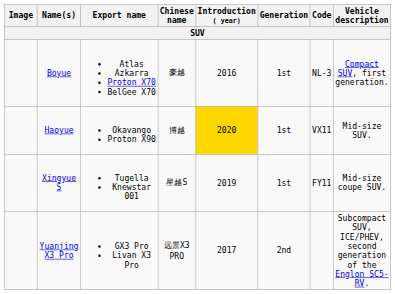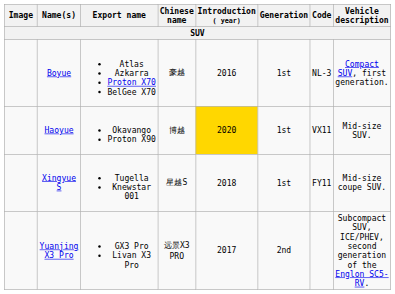 <table class="wikitable" style="text-align: center; width: 100%">
 <tr>
 <th class="unsortable" width="15%">Image</th>
 <th class="unsortable" width="12%">Name(s)</th>
 <th>Export name</th>
 <th>Chinese name</th>
 <th width="9%">Introduction<br><small>( year)</small></th>
 <th>Generation</th>
 <th class="unsortable">Code</th>
 <th class="unsortable">Vehicle description</th>
 </tr>
 <tr>
 <th colspan="8">SUV</th>
 </tr>
 <tr>
 <td></td>
 <td><a href='#'>Boyue</a></td>
 <td><br><ul><li>Atlas</li><li>Azkarra</li><li><a href='#'>Proton X70</a></li><li>BelGee X70</li></ul></td>
 <td>豪越</td>
 <td>2016</td>
 <td>1st</td>
 <td>NL-3</td>
 <td><a href='#'>Compact SUV</a>, first generation.</td>
 </tr>
 <tr>
 <td></td>
 <td><a href='#'>Haoyue</a></td>
 <td><br><ul><li>Okavango</li><li>Proton X90</li></ul></td>
 <td>博越</td>
 <td style="background: gold;">2020</td>
 <td>1st</td>
 <td>VX11</td>
 <td>Mid-size SUV.</td>
 </tr>
 <tr>
 <td></td>
 <td><a href='#'>Xingyue S</a></td>
 <td><br><ul><li>Tugella</li><li>Knewstar 001</li></ul></td>
 <td>星越S</td>
-<td>2019</td>
+<td>2018</td>
 <td>1st</td>
 <td>FY11</td>
 <td>Mid-size coupe SUV.</td>
 </tr>
 <tr>
 <td></td>
 <td><a href='#'>Yuanjing X3 Pro</a></td>
 <td><br><ul><li>GX3 Pro</li><li>Livan X3 Pro</li></ul></td>
 <td>远景X3 PRO</td>
 <td>2017</td>
 <td>2nd</td>
 <td></td>
 <td>Subcompact SUV, ICE/PHEV, second generation of the <a href='#'>Englon SC5-RV</a>.</td>
 </tr>
 </table>
